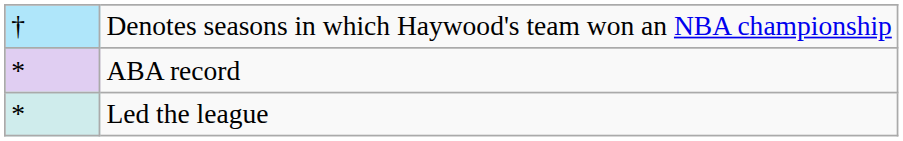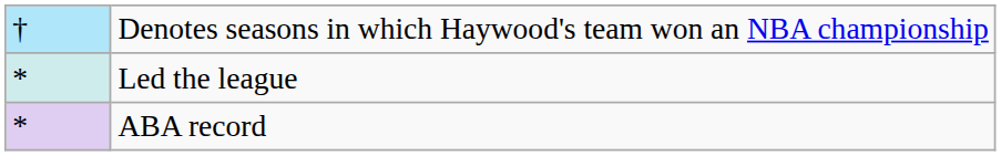 <table class ="wikitable">
 <tr>
 <td style="background:#afe6fa; width:3em;">†</td>
 <td>Denotes seasons in which Haywood's team won an <a href='#'>NBA championship</a></td>
 </tr>
 <tr>
+<td style="background:#cfecec; width:3em;">*</td>
+<td>Led the league</td>
+</tr>
+<tr>
 <td style="background:#E0CEF2; width:3em;">*</td>
 <td>ABA record</td>
 </tr>
-<tr>
-<td style="background:#cfecec; width:3em;">*</td>
-<td>Led the league</td>
-</tr>
 </table>
